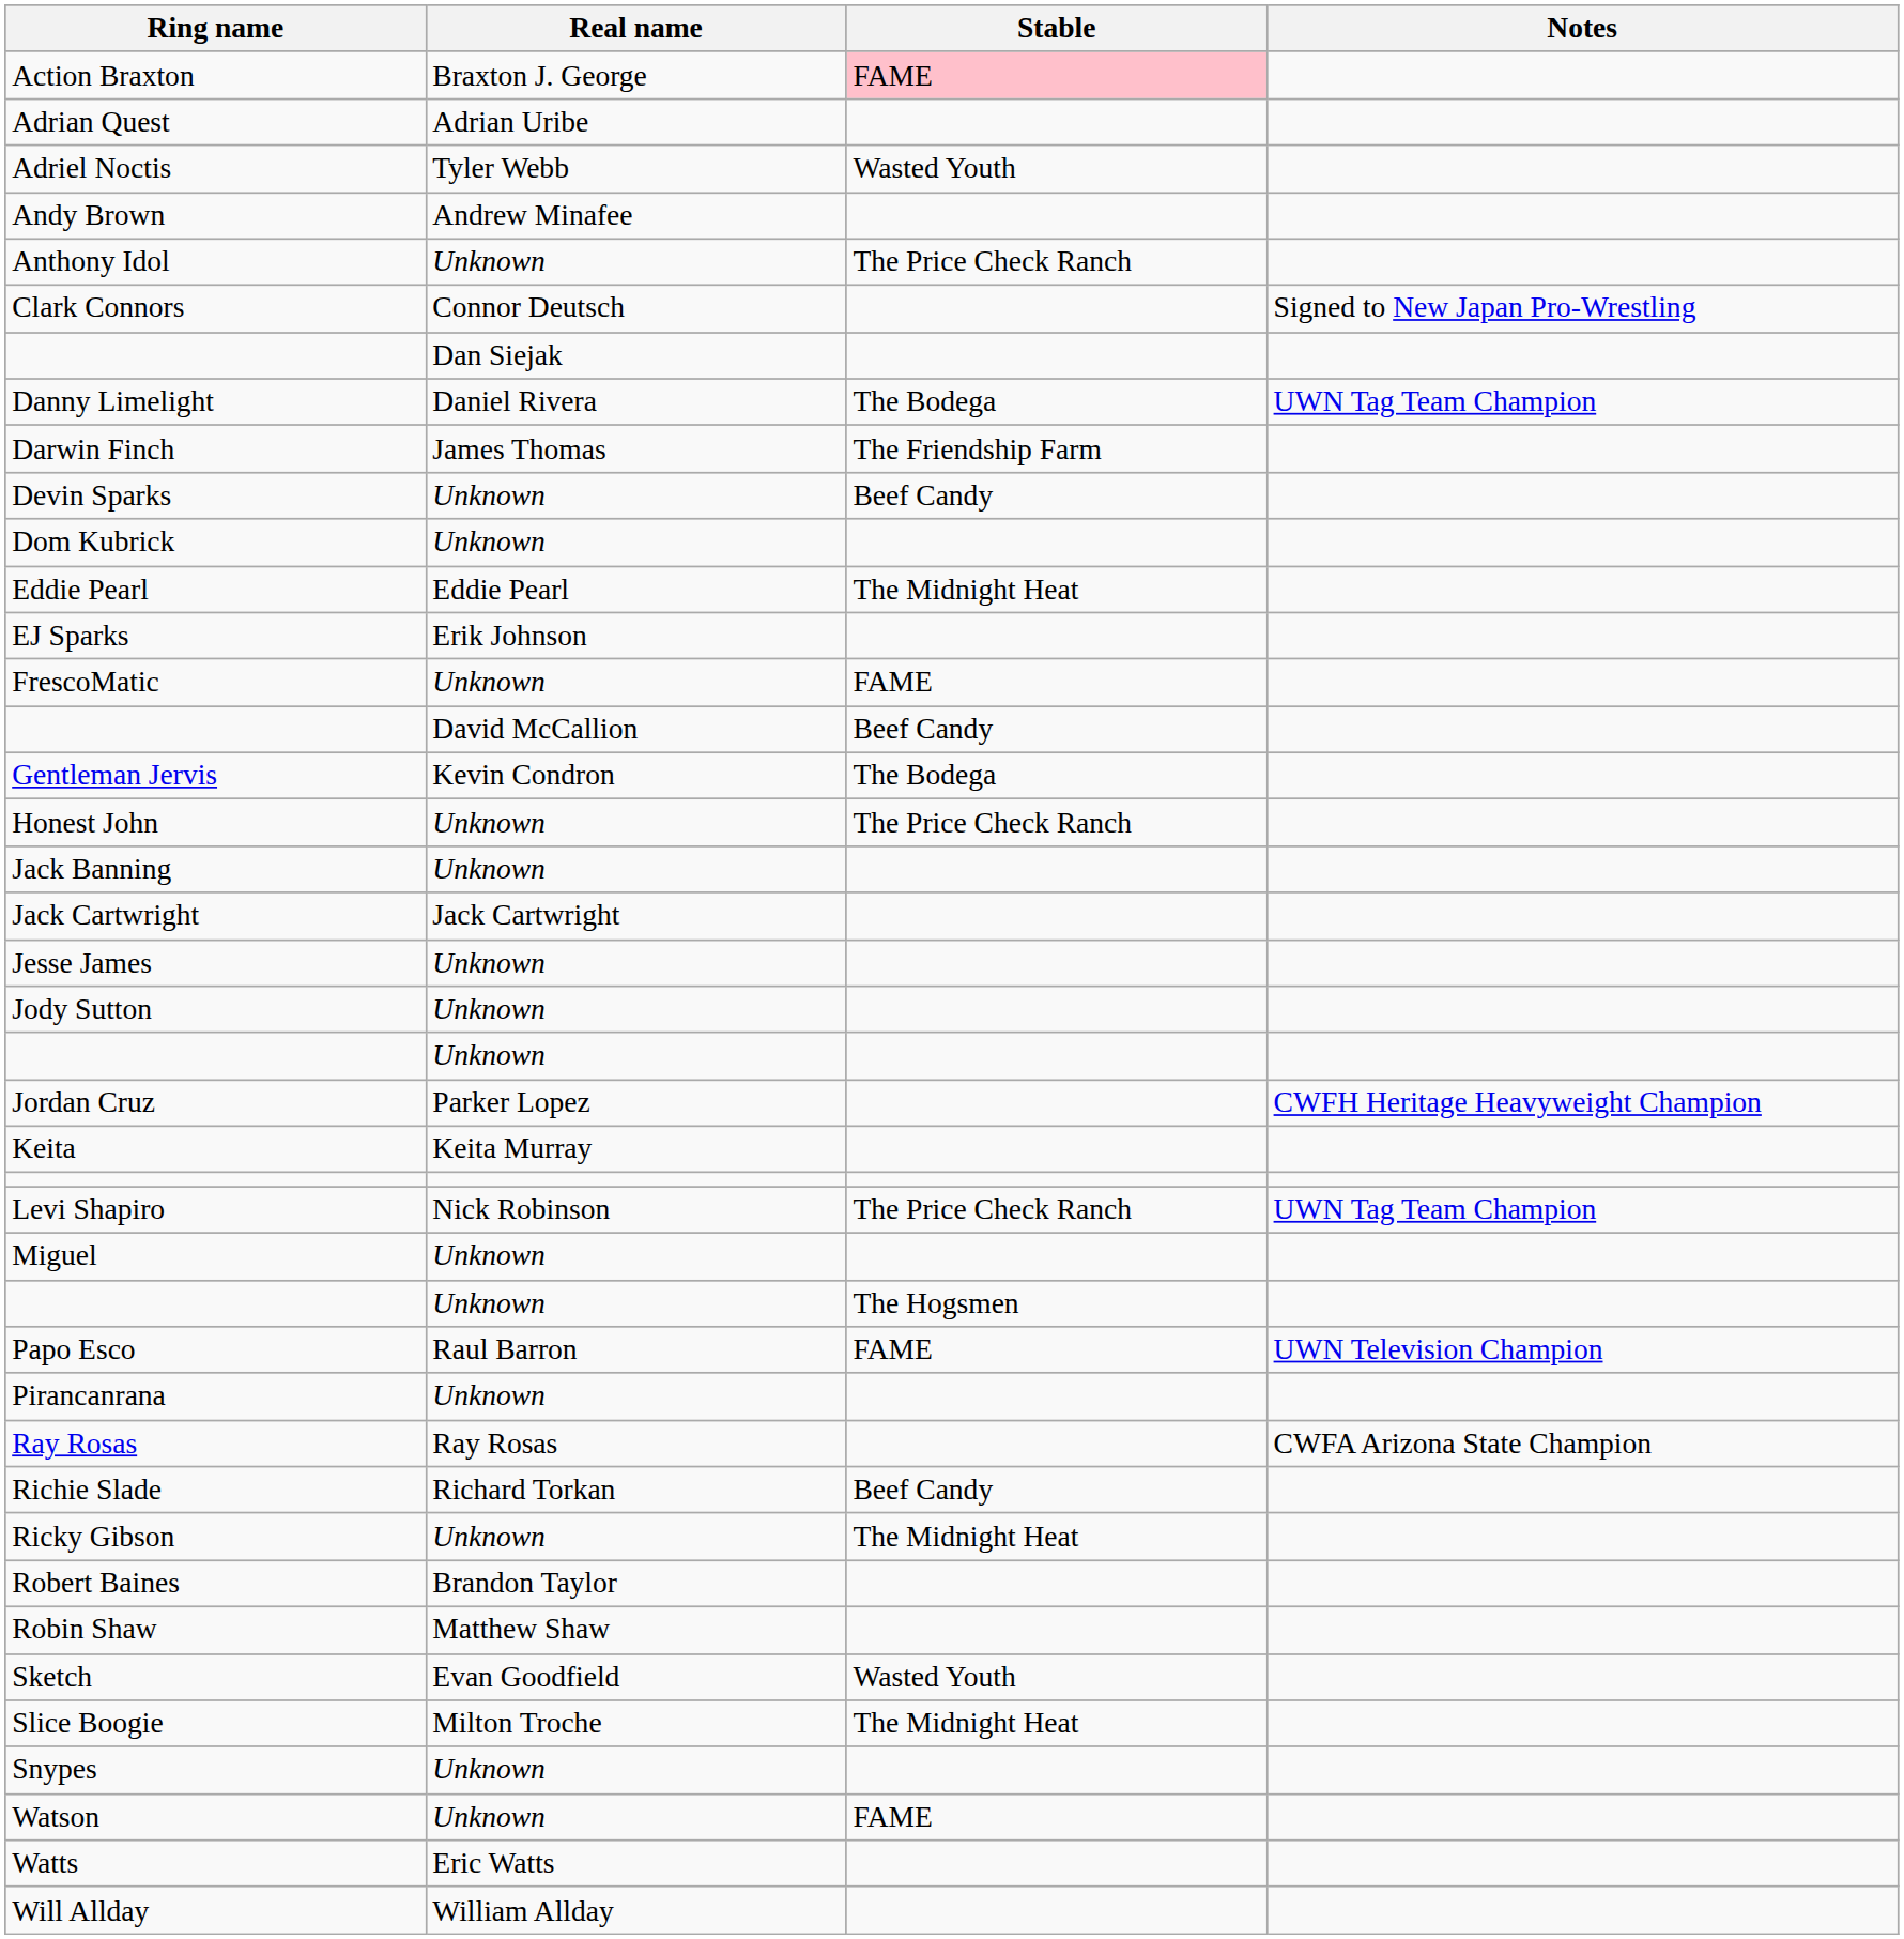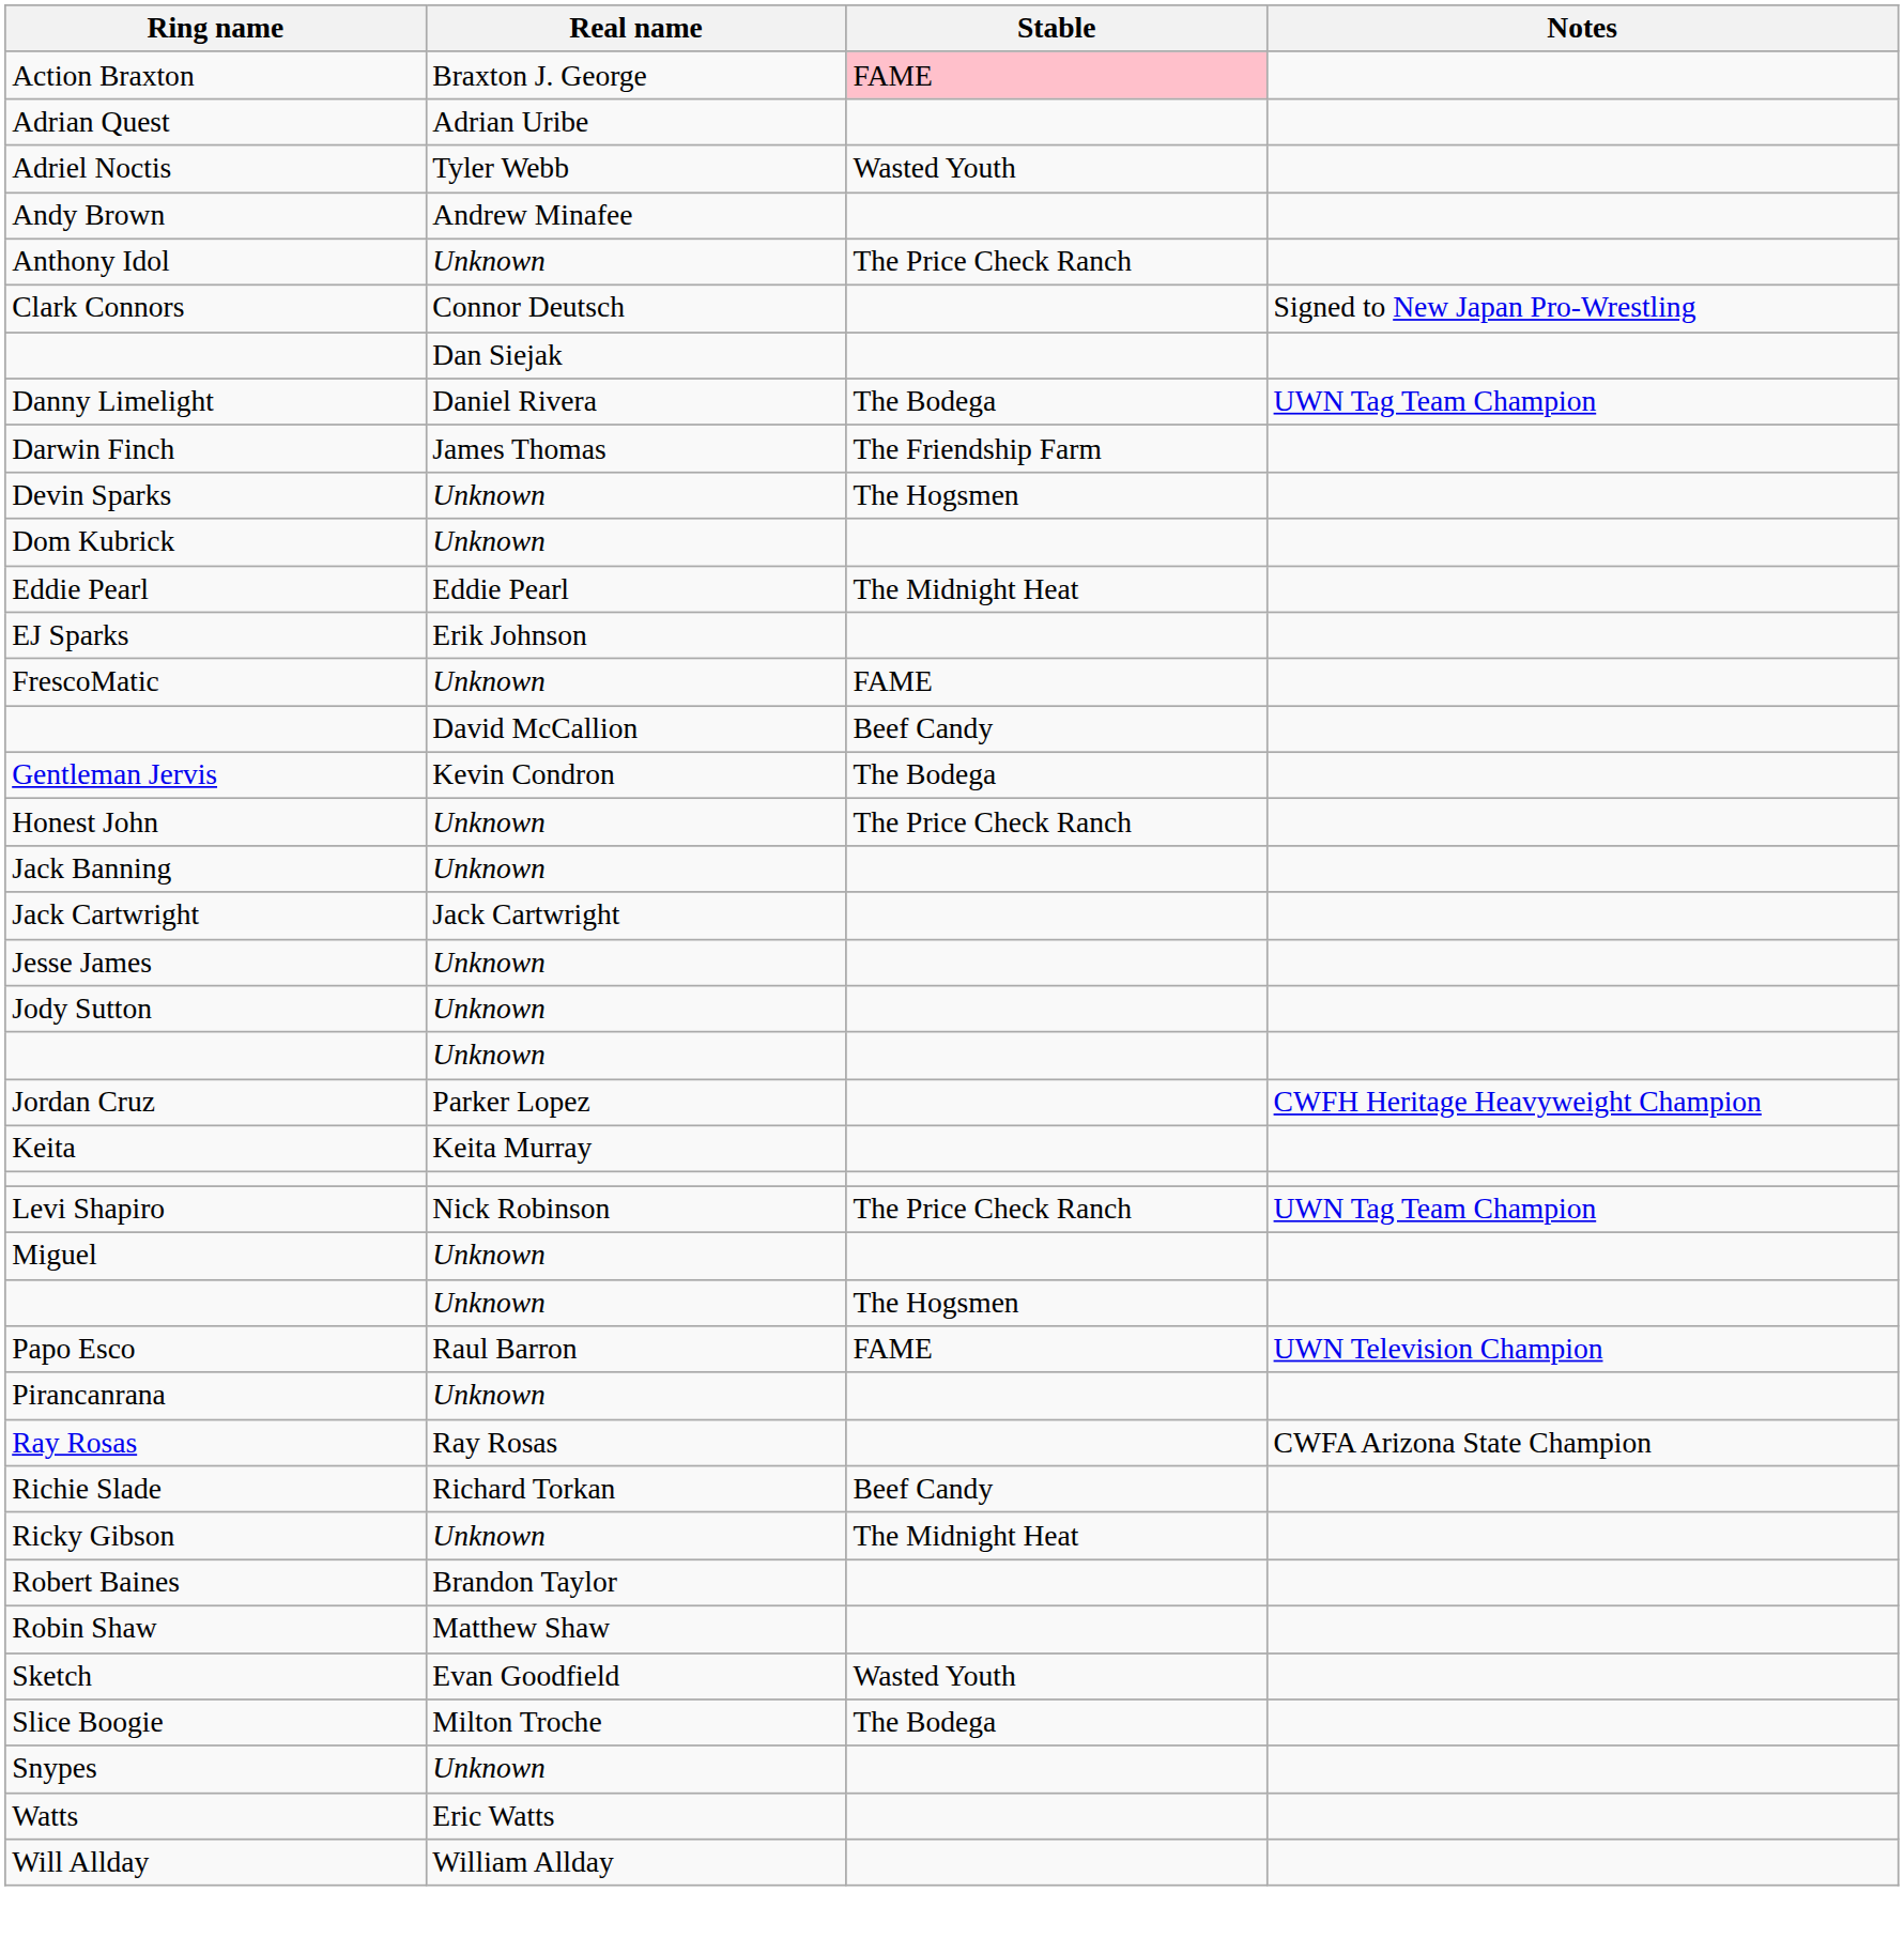 <table class="wikitable sortable" style="width:65%;">
 <tr>
 <th width=20%>Ring name</th>
 <th width=20%>Real name</th>
 <th width=20%>Stable</th>
 <th width=30%>Notes</th>
 </tr>
 <tr>
 <td>Action Braxton</td>
 <td>Braxton J. George</td>
 <td style="background: pink;">FAME</td>
 <td></td>
 </tr>
 <tr>
 <td>Adrian Quest</td>
 <td>Adrian Uribe</td>
 <td></td>
 <td></td>
 </tr>
 <tr>
 <td>Adriel Noctis</td>
 <td>Tyler Webb</td>
 <td>Wasted Youth</td>
 <td></td>
 </tr>
 <tr>
 <td>Andy Brown</td>
 <td>Andrew Minafee</td>
 <td></td>
 <td></td>
 </tr>
 <tr>
 <td>Anthony Idol</td>
 <td><em>Unknown</em></td>
 <td>The Price Check Ranch</td>
 <td></td>
 </tr>
 <tr>
 <td>Clark Connors</td>
 <td>Connor Deutsch</td>
 <td></td>
 <td>Signed to <a href='#'>New Japan Pro-Wrestling</a></td>
 </tr>
 <tr>
 <td></td>
 <td>Dan Siejak</td>
 <td></td>
 <td></td>
 </tr>
 <tr>
 <td>Danny Limelight</td>
 <td>Daniel Rivera</td>
 <td>The Bodega</td>
 <td><a href='#'>UWN Tag Team Champion</a></td>
 </tr>
 <tr>
 <td>Darwin Finch</td>
 <td>James Thomas</td>
 <td>The Friendship Farm</td>
 <td></td>
 </tr>
 <tr>
 <td>Devin Sparks</td>
 <td><em>Unknown</em></td>
-<td>Beef Candy</td>
+<td>The Hogsmen</td>
 <td></td>
 </tr>
 <tr>
 <td>Dom Kubrick</td>
 <td><em>Unknown</em></td>
 <td></td>
 <td></td>
 </tr>
 <tr>
 <td>Eddie Pearl</td>
 <td>Eddie Pearl</td>
 <td>The Midnight Heat</td>
 <td></td>
 </tr>
 <tr>
 <td>EJ Sparks</td>
 <td>Erik Johnson</td>
 <td></td>
 <td></td>
 </tr>
 <tr>
 <td>FrescoMatic</td>
 <td><em>Unknown</em></td>
 <td>FAME</td>
 <td></td>
 </tr>
 <tr>
 <td></td>
 <td>David McCallion</td>
 <td>Beef Candy</td>
 <td></td>
 </tr>
 <tr>
 <td><a href='#'>Gentleman Jervis</a></td>
 <td>Kevin Condron</td>
 <td>The Bodega</td>
 <td></td>
 </tr>
 <tr>
 <td>Honest John</td>
 <td><em>Unknown</em></td>
 <td>The Price Check Ranch</td>
 <td></td>
 </tr>
 <tr>
 <td>Jack Banning</td>
 <td><em>Unknown</em></td>
 <td></td>
 <td></td>
 </tr>
 <tr>
 <td>Jack Cartwright</td>
 <td>Jack Cartwright</td>
 <td></td>
 <td></td>
 </tr>
 <tr>
 <td>Jesse James</td>
 <td><em>Unknown</em></td>
 <td></td>
 <td></td>
 </tr>
 <tr>
 <td>Jody Sutton</td>
 <td><em>Unknown</em></td>
 <td></td>
 <td></td>
 </tr>
 <tr>
 <td></td>
 <td><em>Unknown</em></td>
 <td></td>
 <td></td>
 </tr>
 <tr>
 <td>Jordan Cruz</td>
 <td>Parker Lopez</td>
 <td></td>
 <td><a href='#'>CWFH Heritage Heavyweight Champion</a></td>
 </tr>
 <tr>
 <td>Keita</td>
 <td>Keita Murray</td>
 <td></td>
 <td></td>
 </tr>
 <tr>
 <td></td>
 <td></td>
 <td></td>
 <td></td>
 </tr>
 <tr>
 <td>Levi Shapiro</td>
 <td>Nick Robinson</td>
 <td>The Price Check Ranch</td>
 <td><a href='#'>UWN Tag Team Champion</a></td>
 </tr>
 <tr>
 <td>Miguel</td>
 <td><em>Unknown</em></td>
 <td></td>
 <td></td>
 </tr>
 <tr>
 <td></td>
 <td><em>Unknown</em></td>
 <td>The Hogsmen</td>
 <td></td>
 </tr>
 <tr>
 <td>Papo Esco</td>
 <td>Raul Barron</td>
 <td>FAME</td>
 <td><a href='#'>UWN Television Champion</a></td>
 </tr>
 <tr>
 <td>Pirancanrana</td>
 <td><em>Unknown</em></td>
 <td></td>
 <td></td>
 </tr>
 <tr>
 <td><a href='#'>Ray Rosas</a></td>
 <td>Ray Rosas</td>
 <td></td>
 <td>CWFA Arizona State Champion</td>
 </tr>
 <tr>
 <td>Richie Slade</td>
 <td>Richard Torkan</td>
 <td>Beef Candy</td>
 <td></td>
 </tr>
 <tr>
 <td>Ricky Gibson</td>
 <td><em>Unknown</em></td>
 <td>The Midnight Heat</td>
 <td></td>
 </tr>
 <tr>
 <td>Robert Baines</td>
 <td>Brandon Taylor</td>
 <td></td>
 <td></td>
 </tr>
 <tr>
 <td>Robin Shaw</td>
 <td>Matthew Shaw</td>
 <td></td>
 <td></td>
 </tr>
 <tr>
 <td>Sketch</td>
 <td>Evan Goodfield</td>
 <td>Wasted Youth</td>
 <td></td>
 </tr>
 <tr>
 <td>Slice Boogie</td>
 <td>Milton Troche</td>
-<td>The Midnight Heat</td>
+<td>The Bodega</td>
 <td></td>
 </tr>
 <tr>
 <td>Snypes</td>
 <td><em>Unknown</em></td>
 <td></td>
-<td></td>
-</tr>
-<tr>
-<td>Watson</td>
-<td><em>Unknown</em></td>
-<td>FAME</td>
 <td></td>
 </tr>
 <tr>
 <td>Watts</td>
 <td>Eric Watts</td>
 <td></td>
 <td></td>
 </tr>
 <tr>
 <td>Will Allday</td>
 <td>William Allday</td>
 <td></td>
 <td></td>
 </tr>
 </table>
